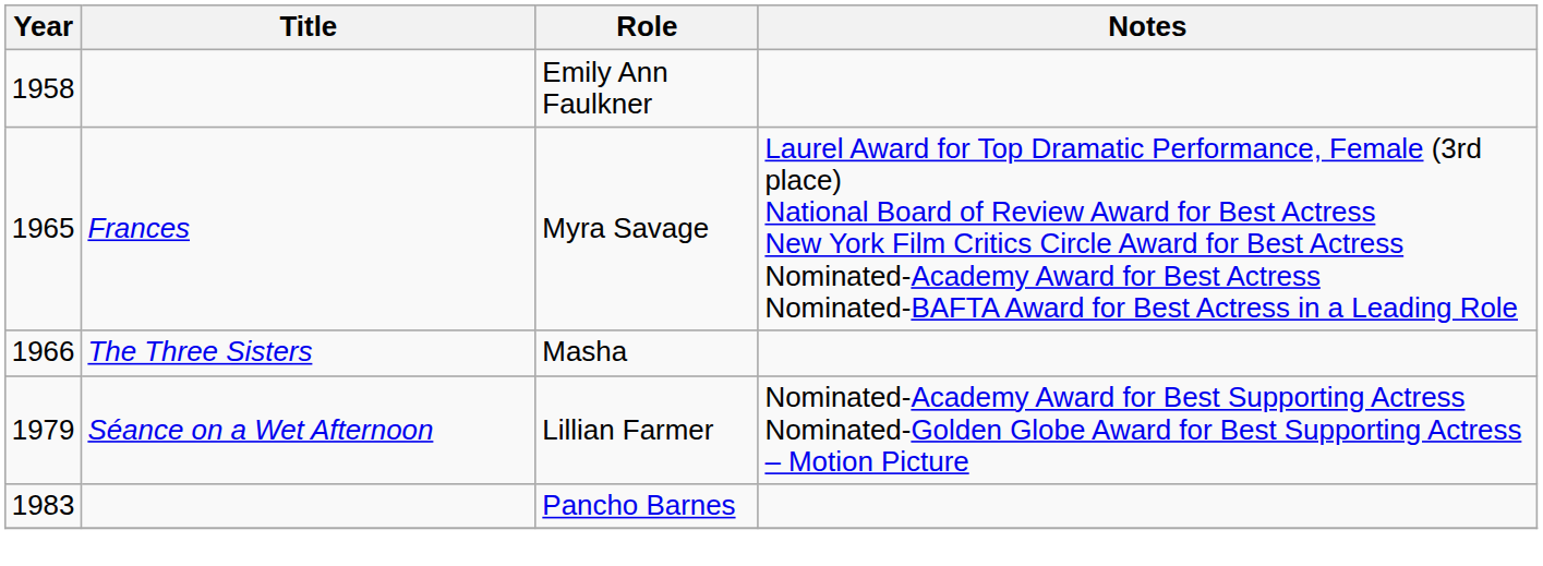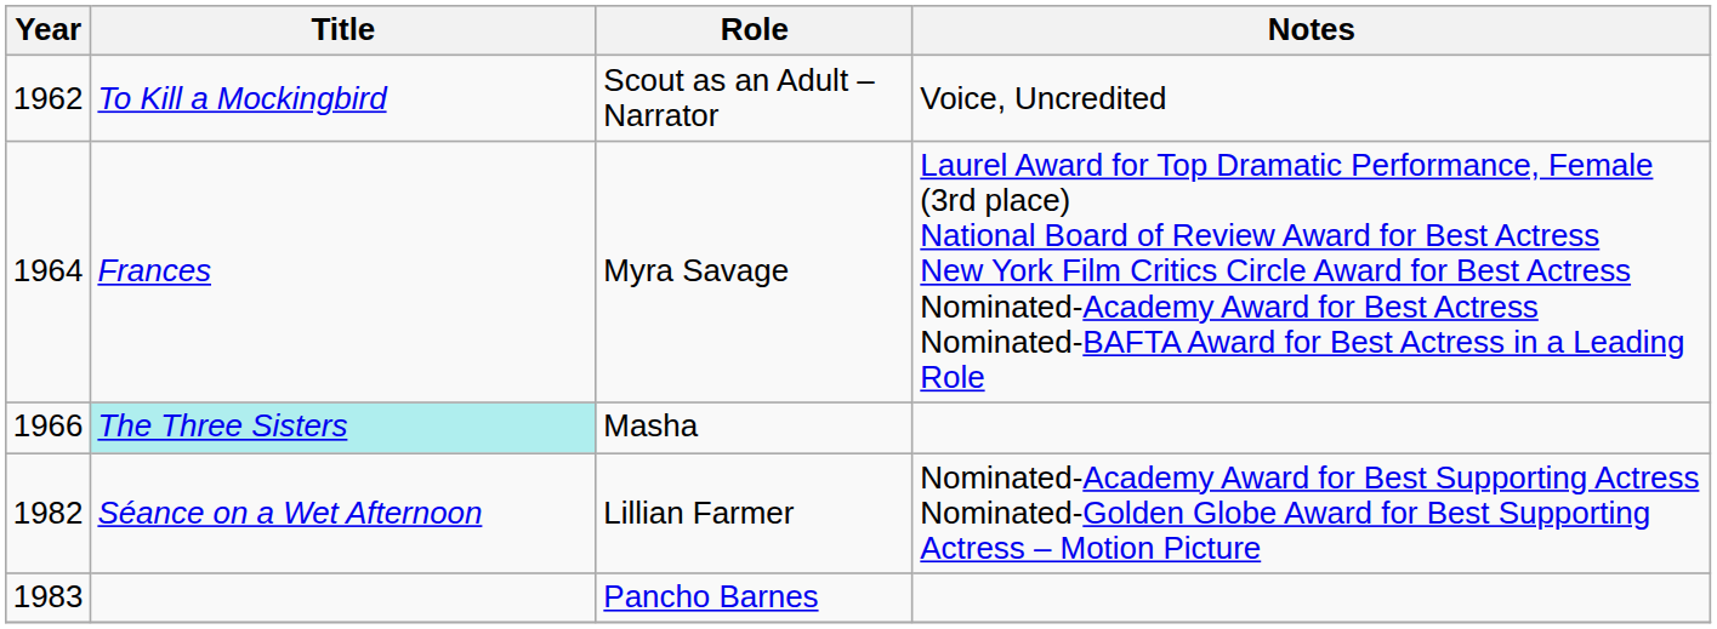 <table class="wikitable sortable">
 <tr>
 <th>Year</th>
 <th width="250px">Title</th>
 <th class="unsortable">Role</th>
 <th class="unsortable">Notes</th>
 </tr>
 <tr>
-<td>1958</td>
-<td><em></em></td>
-<td>Emily Ann Faulkner</td>
-<td></td>
+<td>1962</td>
+<td><em><a href='#'>To Kill a Mockingbird</a></em></td>
+<td>Scout as an Adult – Narrator</td>
+<td>Voice, Uncredited</td>
 </tr>
 <tr>
-<td>1965</td>
+<td>1964</td>
 <td><em><a href='#'>Frances</a></em></td>
 <td>Myra Savage</td>
 <td><a href='#'> Laurel Award for Top Dramatic Performance, Female</a> (3rd place)<br><a href='#'>National Board of Review Award for Best Actress</a><br><a href='#'>New York Film Critics Circle Award for Best Actress</a><br>Nominated-<a href='#'>Academy Award for Best Actress</a><br>Nominated-<a href='#'>BAFTA Award for Best Actress in a Leading Role</a></td>
 </tr>
 <tr>
 <td>1966</td>
-<td><em><a href='#'>The Three Sisters</a></em></td>
+<td style="background: paleturquoise;"><em><a href='#'>The Three Sisters</a></em></td>
 <td>Masha</td>
 <td></td>
 </tr>
 <tr>
-<td>1979</td>
+<td>1982</td>
 <td><em><a href='#'>Séance on a Wet Afternoon</a></em></td>
 <td>Lillian Farmer</td>
 <td>Nominated-<a href='#'>Academy Award for Best Supporting Actress</a><br>Nominated-<a href='#'>Golden Globe Award for Best Supporting Actress – Motion Picture</a></td>
 </tr>
 <tr>
 <td>1983</td>
 <td><em></em></td>
 <td><a href='#'>Pancho Barnes</a></td>
 <td></td>
 </tr>
 <tr>
 </tr>
 </table>
